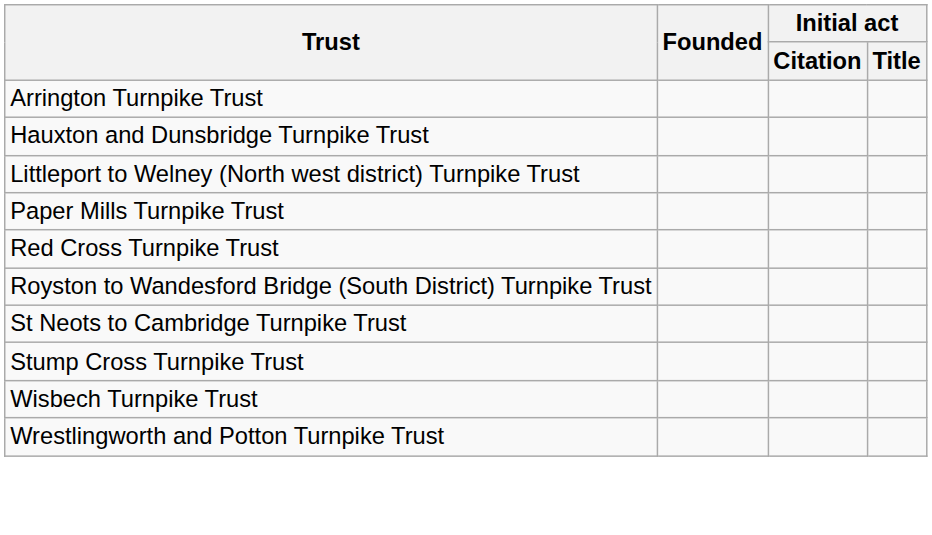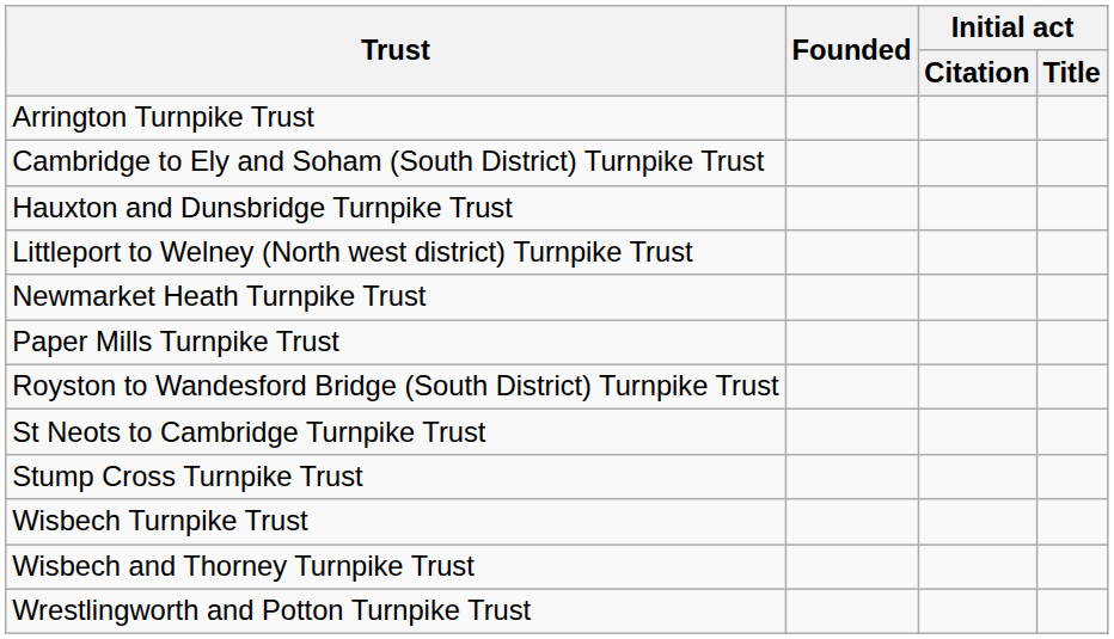 <table class="wikitable sortable">
 <tr>
 <th rowspan=2>Trust</th>
 <th rowspan=2>Founded</th>
 <th colspan=2>Initial act</th>
 </tr>
 <tr>
 <th>Citation</th>
 <th>Title</th>
 </tr>
 <tr>
 <td>Arrington Turnpike Trust</td>
 <td></td>
 <td></td>
 <td></td>
 </tr>
 <tr>
+<td>Cambridge to Ely and Soham (South District) Turnpike Trust</td>
+<td></td>
+<td></td>
+<td></td>
+</tr>
+<tr>
 <td>Hauxton and Dunsbridge Turnpike Trust</td>
 <td></td>
 <td></td>
 <td></td>
 </tr>
 <tr>
 <td>Littleport to Welney (North west district) Turnpike Trust</td>
 <td></td>
 <td></td>
 <td></td>
 </tr>
 <tr>
-<td>Paper Mills Turnpike Trust</td>
+<td>Newmarket Heath Turnpike Trust</td>
 <td></td>
 <td></td>
 <td></td>
 </tr>
 <tr>
-<td>Red Cross Turnpike Trust</td>
+<td>Paper Mills Turnpike Trust</td>
 <td></td>
 <td></td>
 <td></td>
 </tr>
 <tr>
 <td>Royston to Wandesford Bridge (South District) Turnpike Trust</td>
 <td></td>
 <td></td>
 <td></td>
 </tr>
 <tr>
 <td>St Neots to Cambridge Turnpike Trust</td>
 <td></td>
 <td></td>
 <td></td>
 </tr>
 <tr>
 <td>Stump Cross Turnpike Trust</td>
 <td></td>
 <td></td>
 <td></td>
 </tr>
 <tr>
 <td>Wisbech Turnpike Trust</td>
 <td></td>
 <td></td>
 <td></td>
 </tr>
 <tr>
+<td>Wisbech and Thorney Turnpike Trust</td>
+<td></td>
+<td></td>
+<td></td>
+</tr>
+<tr>
 <td>Wrestlingworth and Potton Turnpike Trust</td>
 <td></td>
 <td></td>
 <td></td>
 </tr>
 </table>
